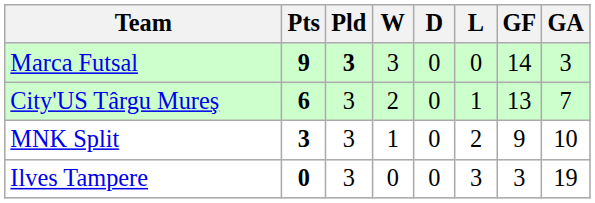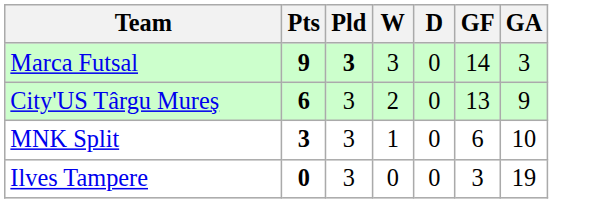 <table class="wikitable" style="text-align: center;">
 <tr>
 <th width="175">Team</th>
 <th width="20">Pts</th>
 <th width="20">Pld</th>
 <th width="20">W</th>
 <th width="20">D</th>
-<th width="20">L</th>
 <th width="20">GF</th>
 <th width="20">GA</th>
 </tr>
 <tr bgcolor=ccffcc>
 <td align="left"> <a href='#'>Marca Futsal</a></td>
 <td><strong>9</strong></td>
 <td><strong>3</strong></td>
 <td>3</td>
-<td>0</td>
 <td>0</td>
 <td>14</td>
 <td>3</td>
 </tr>
 <tr bgcolor=ccffcc>
 <td align="left"> <a href='#'>City'US Târgu Mureş</a></td>
 <td><strong>6</strong></td>
 <td>3</td>
 <td>2</td>
 <td>0</td>
-<td>1</td>
 <td>13</td>
-<td>7</td>
+<td>9</td>
 </tr>
 <tr bgcolor=ffffff>
 <td align="left"> <a href='#'>MNK Split</a></td>
 <td><strong>3</strong></td>
 <td>3</td>
 <td>1</td>
 <td>0</td>
-<td>2</td>
-<td>9</td>
+<td>6</td>
 <td>10</td>
 </tr>
 <tr bgcolor=ffffff>
 <td align="left"> <a href='#'>Ilves Tampere</a></td>
 <td><strong>0</strong></td>
 <td>3</td>
 <td>0</td>
 <td>0</td>
 <td>3</td>
-<td>3</td>
 <td>19</td>
 </tr>
 </table>
